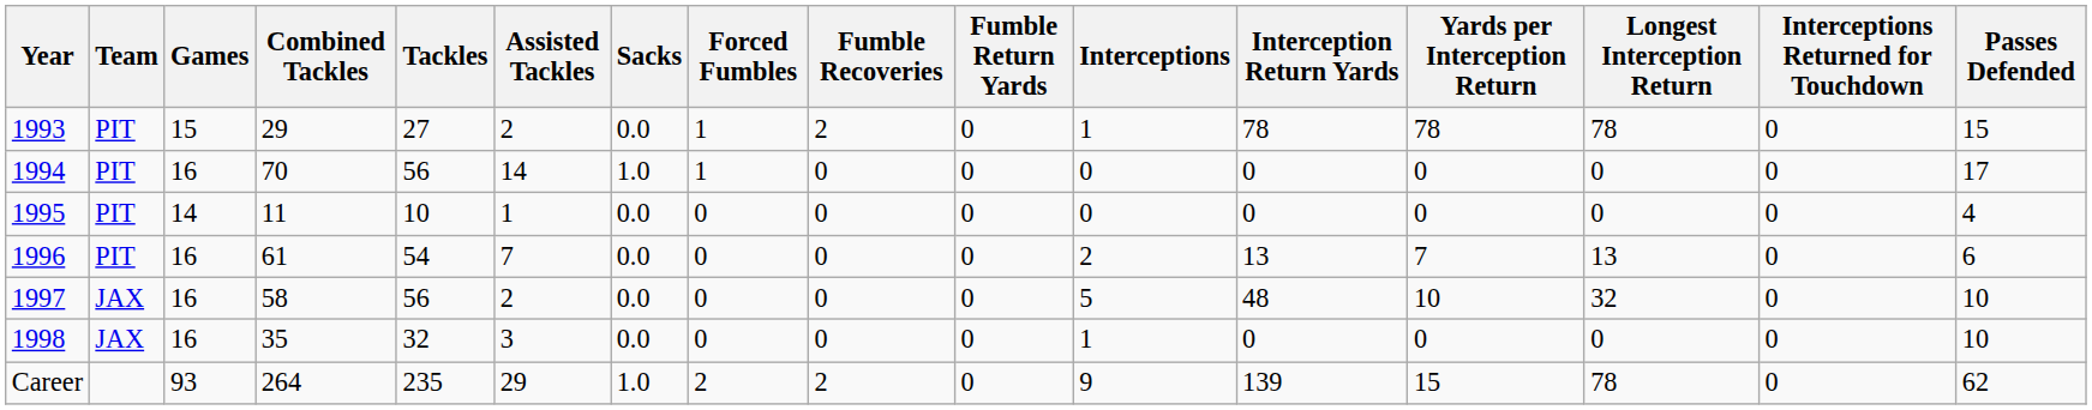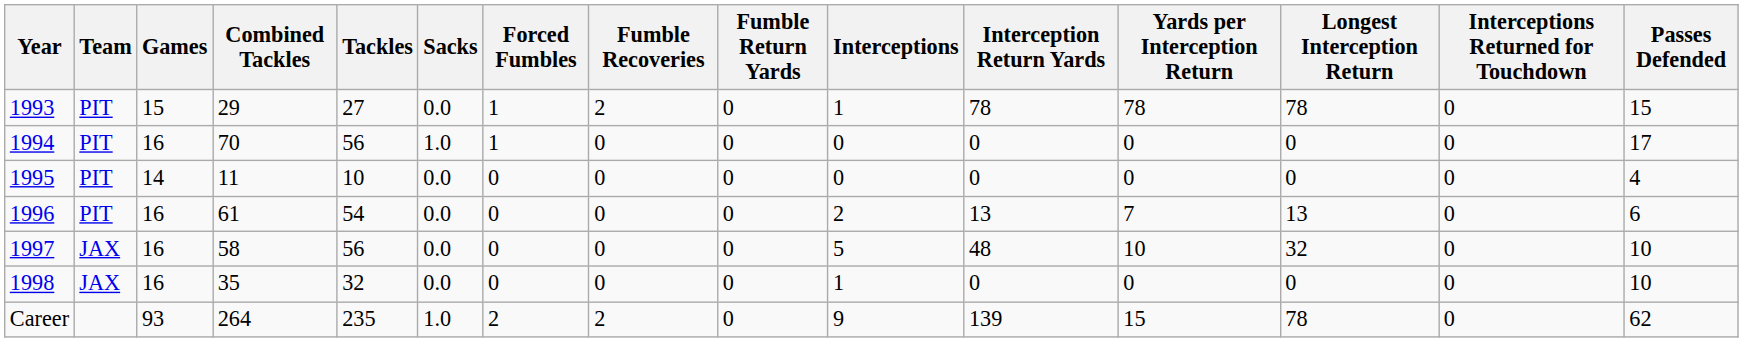 <table class="wikitable">
 <tr>
 <th>Year</th>
 <th>Team</th>
 <th>Games</th>
 <th>Combined Tackles</th>
 <th>Tackles</th>
-<th>Assisted Tackles</th>
 <th>Sacks</th>
 <th>Forced Fumbles</th>
 <th>Fumble Recoveries</th>
 <th>Fumble Return Yards</th>
 <th>Interceptions</th>
 <th>Interception Return Yards</th>
 <th>Yards per Interception Return</th>
 <th>Longest Interception Return</th>
 <th>Interceptions Returned for Touchdown</th>
 <th>Passes Defended</th>
 </tr>
 <tr>
 <td><a href='#'>1993</a></td>
 <td><a href='#'>PIT</a></td>
 <td>15</td>
 <td>29</td>
 <td>27</td>
-<td>2</td>
 <td>0.0</td>
 <td>1</td>
 <td>2</td>
 <td>0</td>
 <td>1</td>
 <td>78</td>
 <td>78</td>
 <td>78</td>
 <td>0</td>
 <td>15</td>
 </tr>
 <tr>
 <td><a href='#'>1994</a></td>
 <td><a href='#'>PIT</a></td>
 <td>16</td>
 <td>70</td>
 <td>56</td>
-<td>14</td>
 <td>1.0</td>
 <td>1</td>
 <td>0</td>
 <td>0</td>
 <td>0</td>
 <td>0</td>
 <td>0</td>
 <td>0</td>
 <td>0</td>
 <td>17</td>
 </tr>
 <tr>
 <td><a href='#'>1995</a></td>
 <td><a href='#'>PIT</a></td>
 <td>14</td>
 <td>11</td>
 <td>10</td>
-<td>1</td>
 <td>0.0</td>
 <td>0</td>
 <td>0</td>
 <td>0</td>
 <td>0</td>
 <td>0</td>
 <td>0</td>
 <td>0</td>
 <td>0</td>
 <td>4</td>
 </tr>
 <tr>
 <td><a href='#'>1996</a></td>
 <td><a href='#'>PIT</a></td>
 <td>16</td>
 <td>61</td>
 <td>54</td>
-<td>7</td>
 <td>0.0</td>
 <td>0</td>
 <td>0</td>
 <td>0</td>
 <td>2</td>
 <td>13</td>
 <td>7</td>
 <td>13</td>
 <td>0</td>
 <td>6</td>
 </tr>
 <tr>
 <td><a href='#'>1997</a></td>
 <td><a href='#'>JAX</a></td>
 <td>16</td>
 <td>58</td>
 <td>56</td>
-<td>2</td>
 <td>0.0</td>
 <td>0</td>
 <td>0</td>
 <td>0</td>
 <td>5</td>
 <td>48</td>
 <td>10</td>
 <td>32</td>
 <td>0</td>
 <td>10</td>
 </tr>
 <tr>
 <td><a href='#'>1998</a></td>
 <td><a href='#'>JAX</a></td>
 <td>16</td>
 <td>35</td>
 <td>32</td>
-<td>3</td>
 <td>0.0</td>
 <td>0</td>
 <td>0</td>
 <td>0</td>
 <td>1</td>
 <td>0</td>
 <td>0</td>
 <td>0</td>
 <td>0</td>
 <td>10</td>
 </tr>
 <tr>
 <td>Career</td>
 <td></td>
 <td>93</td>
 <td>264</td>
 <td>235</td>
-<td>29</td>
 <td>1.0</td>
 <td>2</td>
 <td>2</td>
 <td>0</td>
 <td>9</td>
 <td>139</td>
 <td>15</td>
 <td>78</td>
 <td>0</td>
 <td>62</td>
 </tr>
 </table>
